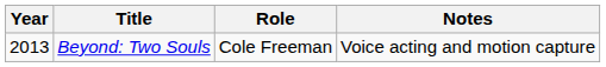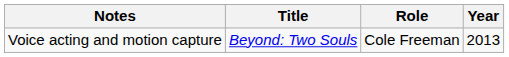 <table class="wikitable">
 <tr>
-<th>Year</th>
+<th>Notes</th>
 <th>Title</th>
 <th>Role</th>
-<th>Notes</th>
+<th>Year</th>
 </tr>
 <tr>
-<td>2013</td>
+<td>Voice acting and motion capture</td>
 <td><em><a href='#'>Beyond: Two Souls</a></em></td>
 <td>Cole Freeman</td>
-<td>Voice acting and motion capture</td>
+<td>2013</td>
 </tr>
 </table>
